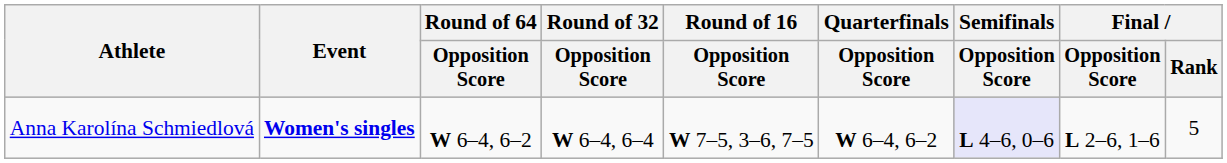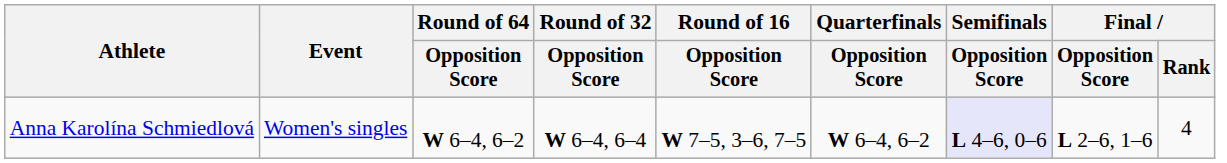 <table class=wikitable style="font-size:90%">
 <tr>
 <th rowspan="2">Athlete</th>
 <th rowspan="2">Event</th>
 <th>Round of 64</th>
 <th>Round of 32</th>
 <th>Round of 16</th>
 <th>Quarterfinals</th>
 <th>Semifinals</th>
 <th colspan=2>Final / </th>
 </tr>
 <tr style="font-size:95%">
 <th>Opposition<br>Score</th>
 <th>Opposition<br>Score</th>
 <th>Opposition<br>Score</th>
 <th>Opposition<br>Score</th>
 <th>Opposition<br>Score</th>
 <th>Opposition<br>Score</th>
 <th>Rank</th>
 </tr>
 <tr align=center>
 <td align=left><a href='#'>Anna Karolína Schmiedlová</a></td>
-<td align=left><strong><a href='#'>Women's singles</a></strong></td>
+<td align=left><a href='#'>Women's singles</a></td>
 <td><br><strong>W</strong> 6–4, 6–2</td>
 <td><br><strong>W</strong> 6–4, 6–4</td>
 <td><br><strong>W</strong> 7–5, 3–6, 7–5</td>
 <td><br><strong>W</strong>  6–4, 6–2</td>
 <td style="background: lavender;"><br><strong>L</strong> 4–6, 0–6</td>
 <td><br><strong>L</strong> 2–6, 1–6</td>
-<td>5</td>
+<td>4</td>
 </tr>
 </table>
